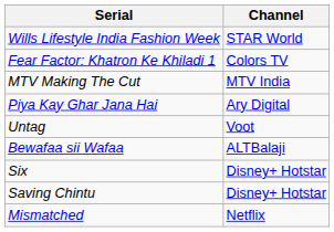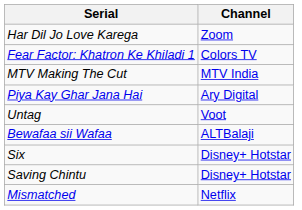 <table class="wikitable">
 <tr>
 <th>Serial</th>
 <th>Channel</th>
 </tr>
 <tr>
-<td><em><a href='#'>Wills Lifestyle India Fashion Week</a></em></td>
-<td><a href='#'>STAR World</a></td>
+<td><em>Har Dil Jo Love Karega</em></td>
+<td><a href='#'>Zoom</a></td>
 </tr>
 <tr>
 <td><em><a href='#'>Fear Factor: Khatron Ke Khiladi 1</a></em></td>
 <td><a href='#'>Colors TV</a></td>
 </tr>
 <tr>
 <td><em>MTV Making The Cut</em></td>
 <td><a href='#'>MTV India</a></td>
 </tr>
 <tr>
 <td><em><a href='#'>Piya Kay Ghar Jana Hai</a></em></td>
 <td><a href='#'>Ary Digital</a></td>
 </tr>
 <tr>
 <td><em>Untag </em></td>
 <td><a href='#'>Voot</a></td>
 </tr>
 <tr>
 <td><em><a href='#'>Bewafaa sii Wafaa</a></em></td>
 <td><a href='#'>ALTBalaji</a></td>
 </tr>
 <tr>
 <td><em>Six</em></td>
 <td><a href='#'>Disney+ Hotstar</a></td>
 </tr>
 <tr>
 <td><em>Saving Chintu</em></td>
 <td><a href='#'>Disney+ Hotstar</a></td>
 </tr>
 <tr>
 <td><em><a href='#'>Mismatched</a></em></td>
 <td><a href='#'>Netflix</a></td>
 </tr>
 </table>
